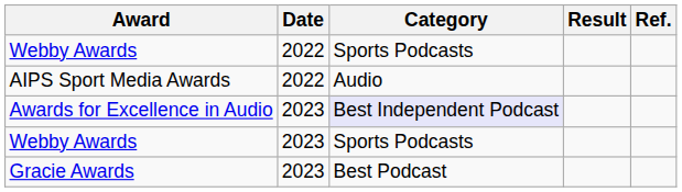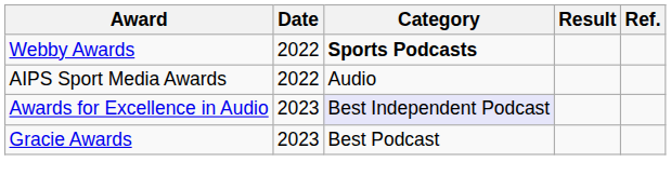 <table class="wikitable sortable">
 <tr>
 <th>Award</th>
 <th>Date</th>
 <th>Category</th>
 <th>Result</th>
 <th>Ref.</th>
 </tr>
 <tr>
 <td><a href='#'>Webby Awards</a></td>
 <td>2022</td>
-<td>Sports Podcasts</td>
+<td><strong>Sports Podcasts</strong></td>
 <td></td>
 <td></td>
 </tr>
 <tr>
 <td>AIPS Sport Media Awards</td>
 <td>2022</td>
 <td>Audio</td>
 <td></td>
 <td></td>
 </tr>
 <tr>
 <td><a href='#'>Awards for Excellence in Audio</a></td>
 <td>2023</td>
 <td style="background: lavender;">Best Independent Podcast</td>
 <td></td>
 <td></td>
 </tr>
 <tr>
-<td><a href='#'>Webby Awards</a></td>
-<td>2023</td>
-<td>Sports Podcasts</td>
-<td></td>
-<td></td>
-</tr>
-<tr>
 <td><a href='#'>Gracie Awards</a></td>
 <td>2023</td>
 <td>Best Podcast</td>
 <td></td>
 <td></td>
 </tr>
 </table>
